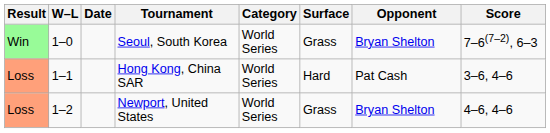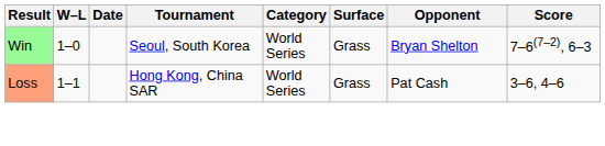 <table class="sortable wikitable">
 <tr>
 <th>Result</th>
 <th class="unsortable">W–L</th>
 <th>Date</th>
 <th style="width:150px">Tournament</th>
 <th style="width:70px">Category</th>
 <th style="width:50px">Surface</th>
 <th style="width:130px">Opponent</th>
 <th style="width:100px" class="unsortable">Score</th>
 </tr>
 <tr>
 <td style="background:#98fb98;">Win</td>
 <td>1–0</td>
 <td><a href='#'></a></td>
 <td><a href='#'>Seoul</a>, South Korea</td>
 <td>World Series</td>
 <td>Grass</td>
 <td> <a href='#'>Bryan Shelton</a></td>
 <td>7–6<sup>(7–2)</sup>, 6–3</td>
 </tr>
 <tr>
 <td style="background:#ffa07a;">Loss</td>
 <td>1–1</td>
 <td><a href='#'></a></td>
 <td><a href='#'>Hong Kong</a>, China SAR</td>
 <td>World Series</td>
-<td>Hard</td>
+<td>Grass</td>
 <td> Pat Cash</td>
 <td>3–6, 4–6</td>
 </tr>
-<tr>
-<td style="background:#ffa07a;">Loss</td>
-<td>1–2</td>
-<td><a href='#'></a></td>
-<td><a href='#'>Newport</a>, United States</td>
-<td>World Series</td>
-<td>Grass</td>
-<td> <a href='#'>Bryan Shelton</a></td>
-<td>4–6, 4–6</td>
-</tr>
 </table>
